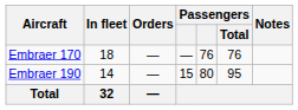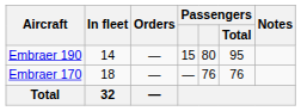 <table class="wikitable" style="margin:0.5em auto;text-align:center">
 <tr>
 <th rowspan="2">Aircraft</th>
 <th rowspan="2">In fleet</th>
 <th rowspan="2">Orders</th>
 <th colspan="3">Passengers</th>
 <th rowspan="2">Notes</th>
 </tr>
 <tr>
 <th></th>
 <th></th>
 <th>Total</th>
 </tr>
 <tr>
+<td><a href='#'>Embraer 190</a></td>
+<td>14</td>
+<td>—</td>
+<td>15</td>
+<td>80</td>
+<td>95</td>
+<td></td>
+</tr>
+<tr>
 <td><a href='#'>Embraer 170</a></td>
 <td>18</td>
 <td>—</td>
 <td>—</td>
 <td>76</td>
 <td>76</td>
 <td></td>
 </tr>
 <tr>
-<td><a href='#'>Embraer 190</a></td>
-<td>14</td>
-<td>—</td>
-<td>15</td>
-<td>80</td>
-<td>95</td>
-<td></td>
-</tr>
-<tr>
 <th>Total</th>
 <th>32</th>
 <th>—</th>
 <th colspan="4"></th>
 </tr>
 </table>
